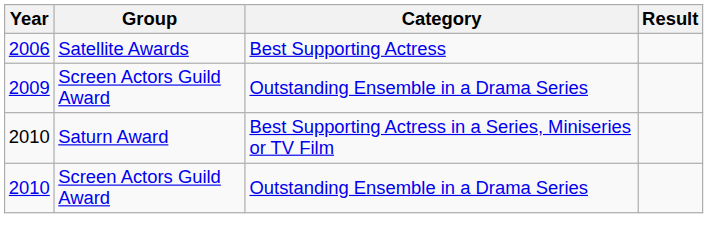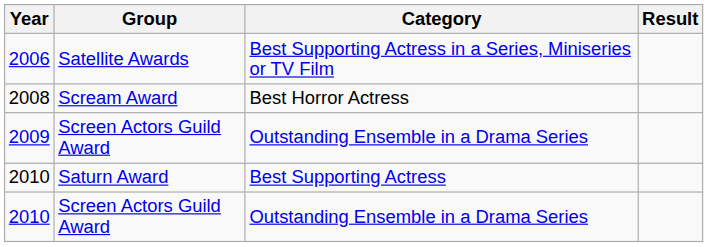 <table class="wikitable">
 <tr>
 <th>Year</th>
 <th>Group</th>
 <th>Category</th>
 <th>Result</th>
 </tr>
 <tr>
 <td><a href='#'>2006</a></td>
 <td><a href='#'>Satellite Awards</a></td>
-<td><a href='#'>Best Supporting Actress</a></td>
+<td><a href='#'>Best Supporting Actress in a Series, Miniseries or TV Film</a></td>
+<td></td>
+</tr>
+<tr>
+<td>2008</td>
+<td><a href='#'>Scream Award</a></td>
+<td>Best Horror Actress</td>
 <td></td>
 </tr>
 <tr>
 <td><a href='#'>2009</a></td>
 <td><a href='#'>Screen Actors Guild Award</a></td>
 <td><a href='#'>Outstanding Ensemble in a Drama Series</a></td>
 <td></td>
 </tr>
 <tr>
 <td>2010</td>
 <td><a href='#'>Saturn Award</a></td>
-<td><a href='#'>Best Supporting Actress in a Series, Miniseries or TV Film</a></td>
+<td><a href='#'>Best Supporting Actress</a></td>
 <td></td>
 </tr>
 <tr>
 <td><a href='#'>2010</a></td>
 <td><a href='#'>Screen Actors Guild Award</a></td>
 <td><a href='#'>Outstanding Ensemble in a Drama Series</a></td>
 <td></td>
 </tr>
 </table>
